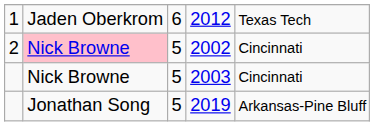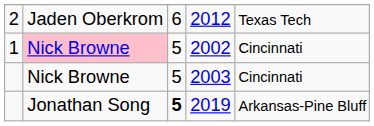 <table class="wikitable">
 <tr>
 </tr>
 <tr>
-<td>1</td>
+<td>2</td>
 <td>Jaden Oberkrom</td>
 <td>6</td>
 <td><a href='#'>2012</a></td>
 <td style="font-size:80%;">Texas Tech</td>
 </tr>
 <tr>
-<td>2</td>
+<td>1</td>
 <td style="background: pink;"><a href='#'>Nick Browne</a></td>
 <td>5</td>
 <td><a href='#'>2002</a></td>
 <td style="font-size:80%;">Cincinnati</td>
 </tr>
 <tr>
 <td></td>
 <td>Nick Browne</td>
 <td>5</td>
 <td><a href='#'>2003</a></td>
 <td style="font-size:80%;">Cincinnati</td>
 </tr>
 <tr>
 <td></td>
 <td>Jonathan Song</td>
-<td>5</td>
+<td><strong>5</strong></td>
 <td><a href='#'>2019</a></td>
 <td style="font-size:80%;">Arkansas-Pine Bluff</td>
 </tr>
 </table>
